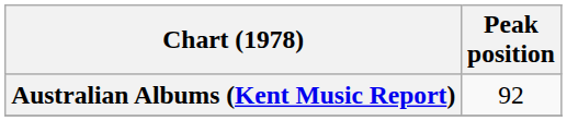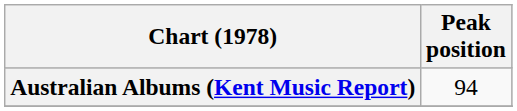 <table class="wikitable sortable plainrowheaders">
 <tr>
 <th scope="col">Chart (1978)</th>
 <th scope="col">Peak<br>position</th>
 </tr>
 <tr>
 <th scope="row">Australian Albums (<a href='#'>Kent Music Report</a>)</th>
-<td style="text-align:center;">92</td>
+<td style="text-align:center;">94</td>
 </tr>
 <tr>
 </tr>
 <tr>
 </tr>
 </table>
